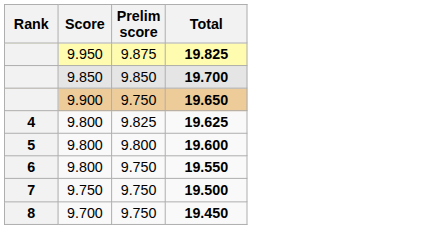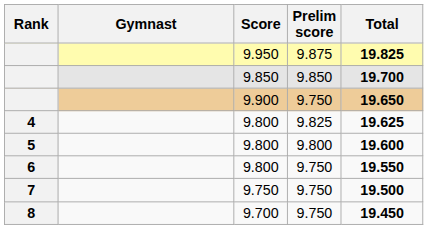 <table class="wikitable sortable" style="text-align:center; font-size:95%">
 <tr>
 <th scope="col" style="width:50px;">Rank</th>
+<th scope="col" style="width:180px;">Gymnast</th>
 <th scope="col" style="width:50px;">Score</th>
 <th scope="col" style="width:50px;">Prelim score</th>
 <th scope="col" style="width:80px;">Total</th>
 </tr>
 <tr style="background:#fffcaf;">
 <th scope=row style="text-align:center"></th>
+<td style="text-align:left;"></td>
 <td>9.950</td>
 <td>9.875</td>
 <td><strong>19.825</strong></td>
 </tr>
 <tr style="background:#e5e5e5;">
 <th scope=row style="text-align:center"></th>
+<td style="text-align:left;"></td>
 <td>9.850</td>
 <td>9.850</td>
 <td><strong>19.700</strong></td>
 </tr>
 <tr style="background:#ec9;">
 <th scope=row style="text-align:center"></th>
+<td style="text-align:left;"></td>
 <td>9.900</td>
 <td>9.750</td>
 <td><strong>19.650</strong></td>
 </tr>
 <tr>
 <th scope=row style="text-align:center">4</th>
+<td style="text-align:left;"></td>
 <td>9.800</td>
 <td>9.825</td>
 <td><strong>19.625</strong></td>
 </tr>
 <tr>
 <th scope=row style="text-align:center">5</th>
+<td style="text-align:left;"></td>
 <td>9.800</td>
 <td>9.800</td>
 <td><strong>19.600</strong></td>
 </tr>
 <tr>
 <th scope=row style="text-align:center">6</th>
+<td style="text-align:left;"></td>
 <td>9.800</td>
 <td>9.750</td>
 <td><strong>19.550</strong></td>
 </tr>
 <tr>
 <th scope=row style="text-align:center">7</th>
+<td style="text-align:left;"></td>
 <td>9.750</td>
 <td>9.750</td>
 <td><strong>19.500</strong></td>
 </tr>
 <tr>
 <th scope=row style="text-align:center">8</th>
+<td style="text-align:left;"></td>
 <td>9.700</td>
 <td>9.750</td>
 <td><strong>19.450</strong></td>
 </tr>
 </table>
